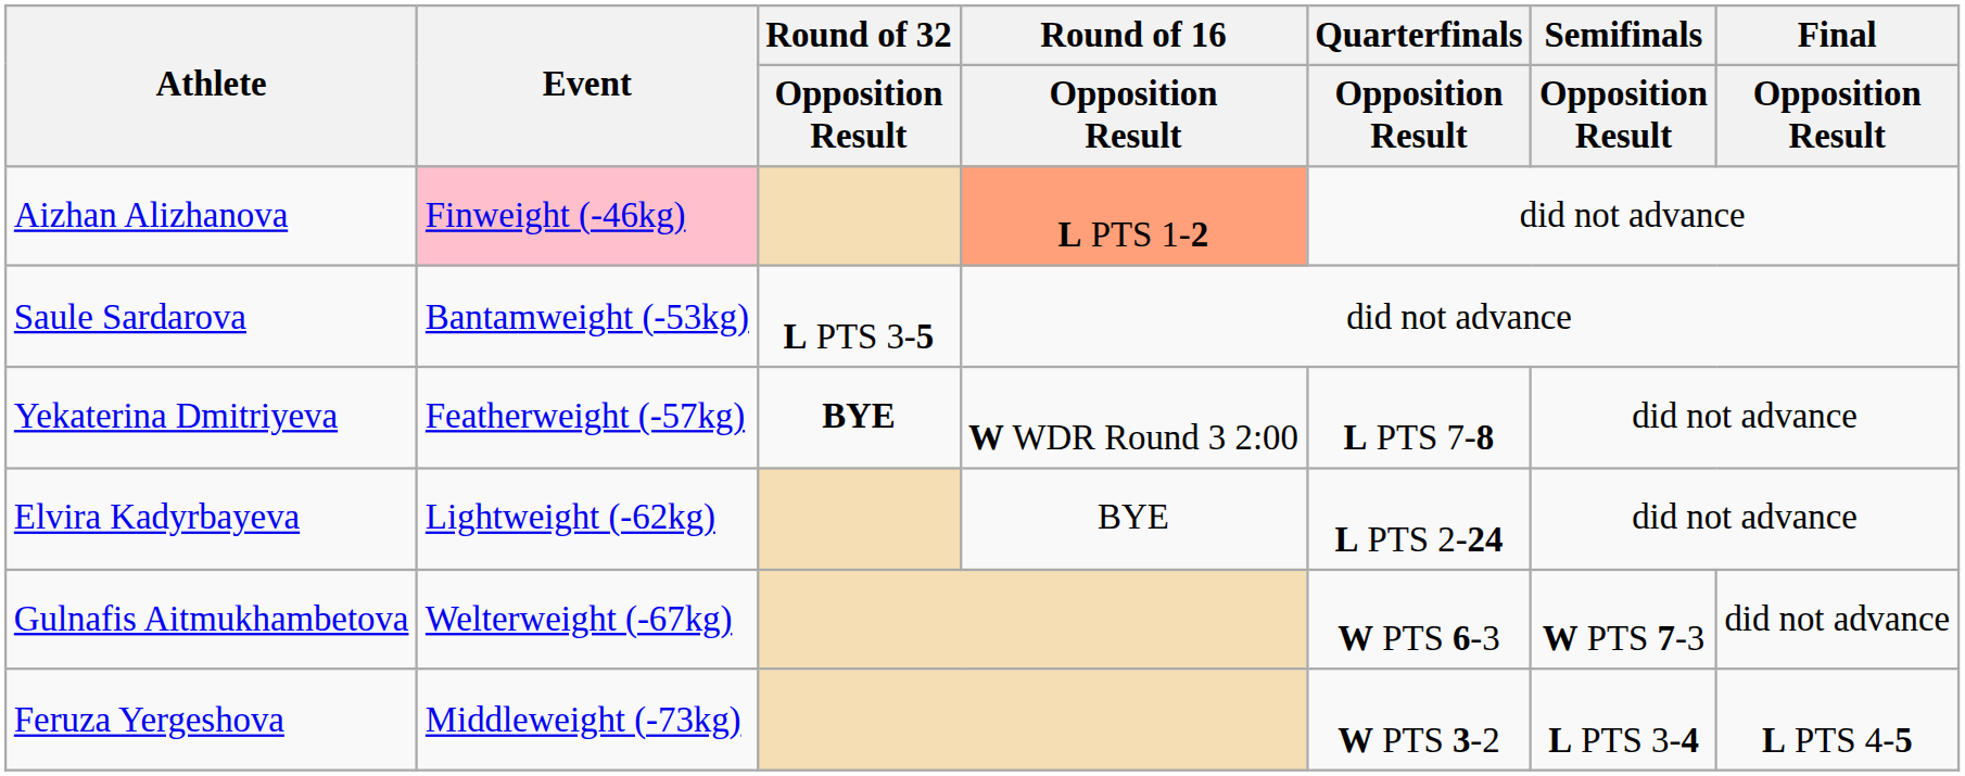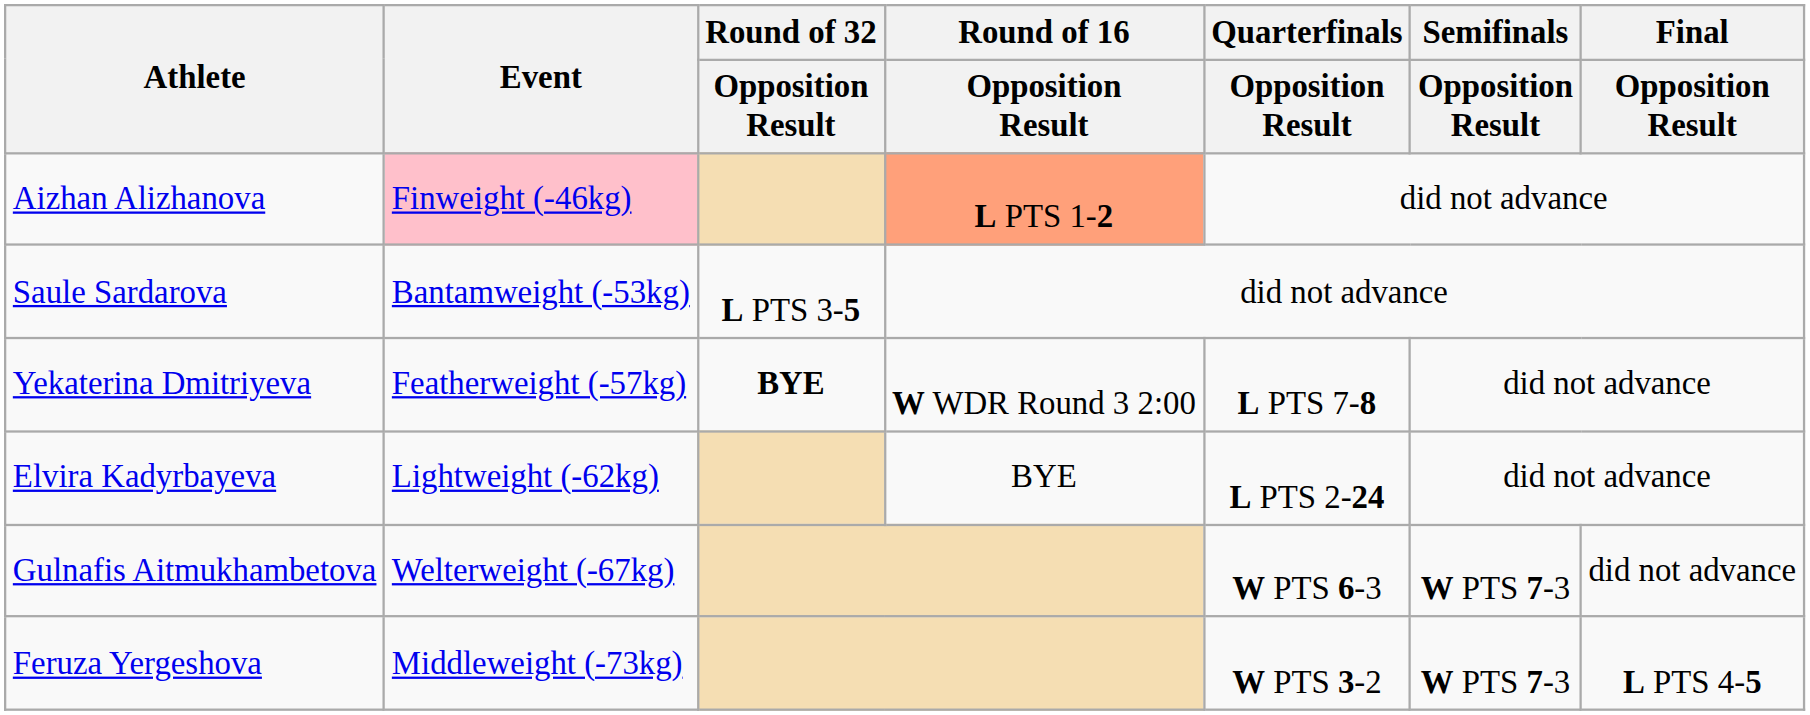 <table class="wikitable" style="font-size:90%">
 <tr>
 <th rowspan=2>Athlete</th>
 <th rowspan=2>Event</th>
 <th>Round of 32</th>
 <th>Round of 16</th>
 <th>Quarterfinals</th>
 <th>Semifinals</th>
 <th>Final</th>
 </tr>
 <tr>
 <th>Opposition<br>Result</th>
 <th>Opposition<br>Result</th>
 <th>Opposition<br>Result</th>
 <th>Opposition<br>Result</th>
 <th>Opposition<br>Result</th>
 </tr>
 <tr>
 <td><a href='#'>Aizhan Alizhanova</a></td>
 <td style="background: pink;"><a href='#'>Finweight (-46kg)</a></td>
 <td align=center bgcolor=wheat></td>
 <td align=center style="background: lightsalmon;"><br><strong>L</strong> PTS 1-<strong>2</strong></td>
 <td align=center colspan="7">did not advance</td>
 </tr>
 <tr>
 <td><a href='#'>Saule Sardarova</a></td>
 <td><a href='#'>Bantamweight (-53kg)</a></td>
 <td align=center><br><strong>L</strong> PTS 3-<strong>5</strong></td>
 <td align=center colspan="7">did not advance</td>
 </tr>
 <tr>
 <td><a href='#'>Yekaterina Dmitriyeva</a></td>
 <td><a href='#'>Featherweight (-57kg)</a></td>
 <td align=center><strong>BYE</strong></td>
 <td align=center><br><strong>W</strong> WDR Round 3 2:00</td>
 <td align=center><br><strong>L</strong> PTS 7-<strong>8</strong></td>
 <td align=center colspan="7">did not advance</td>
 </tr>
 <tr>
 <td><a href='#'>Elvira Kadyrbayeva</a></td>
 <td><a href='#'>Lightweight (-62kg)</a></td>
 <td align=center bgcolor=wheat></td>
 <td align=center>BYE</td>
 <td align=center><br><strong>L</strong> PTS 2-<strong>24</strong></td>
 <td align=center colspan="7">did not advance</td>
 </tr>
 <tr>
 <td><a href='#'>Gulnafis Aitmukhambetova</a></td>
 <td><a href='#'>Welterweight (-67kg)</a></td>
 <td align=center bgcolor=wheat colspan=2></td>
 <td align=center><br><strong>W</strong> PTS <strong>6</strong>-3</td>
 <td align=center><br><strong>W</strong> PTS <strong>7</strong>-3</td>
 <td align=center colspan="7">did not advance</td>
 </tr>
 <tr>
 <td><a href='#'>Feruza Yergeshova</a></td>
 <td><a href='#'>Middleweight (-73kg)</a></td>
 <td align=center bgcolor=wheat colspan=2></td>
 <td align=center><br><strong>W</strong> PTS <strong>3</strong>-2</td>
-<td align=center><br><strong>L</strong> PTS 3-<strong>4</strong><br></td>
+<td align=center><br><strong>W</strong> PTS <strong>7</strong>-3</td>
 <td align=center><br><strong>L</strong> PTS 4-<strong>5</strong><br></td>
 </tr>
 </table>
